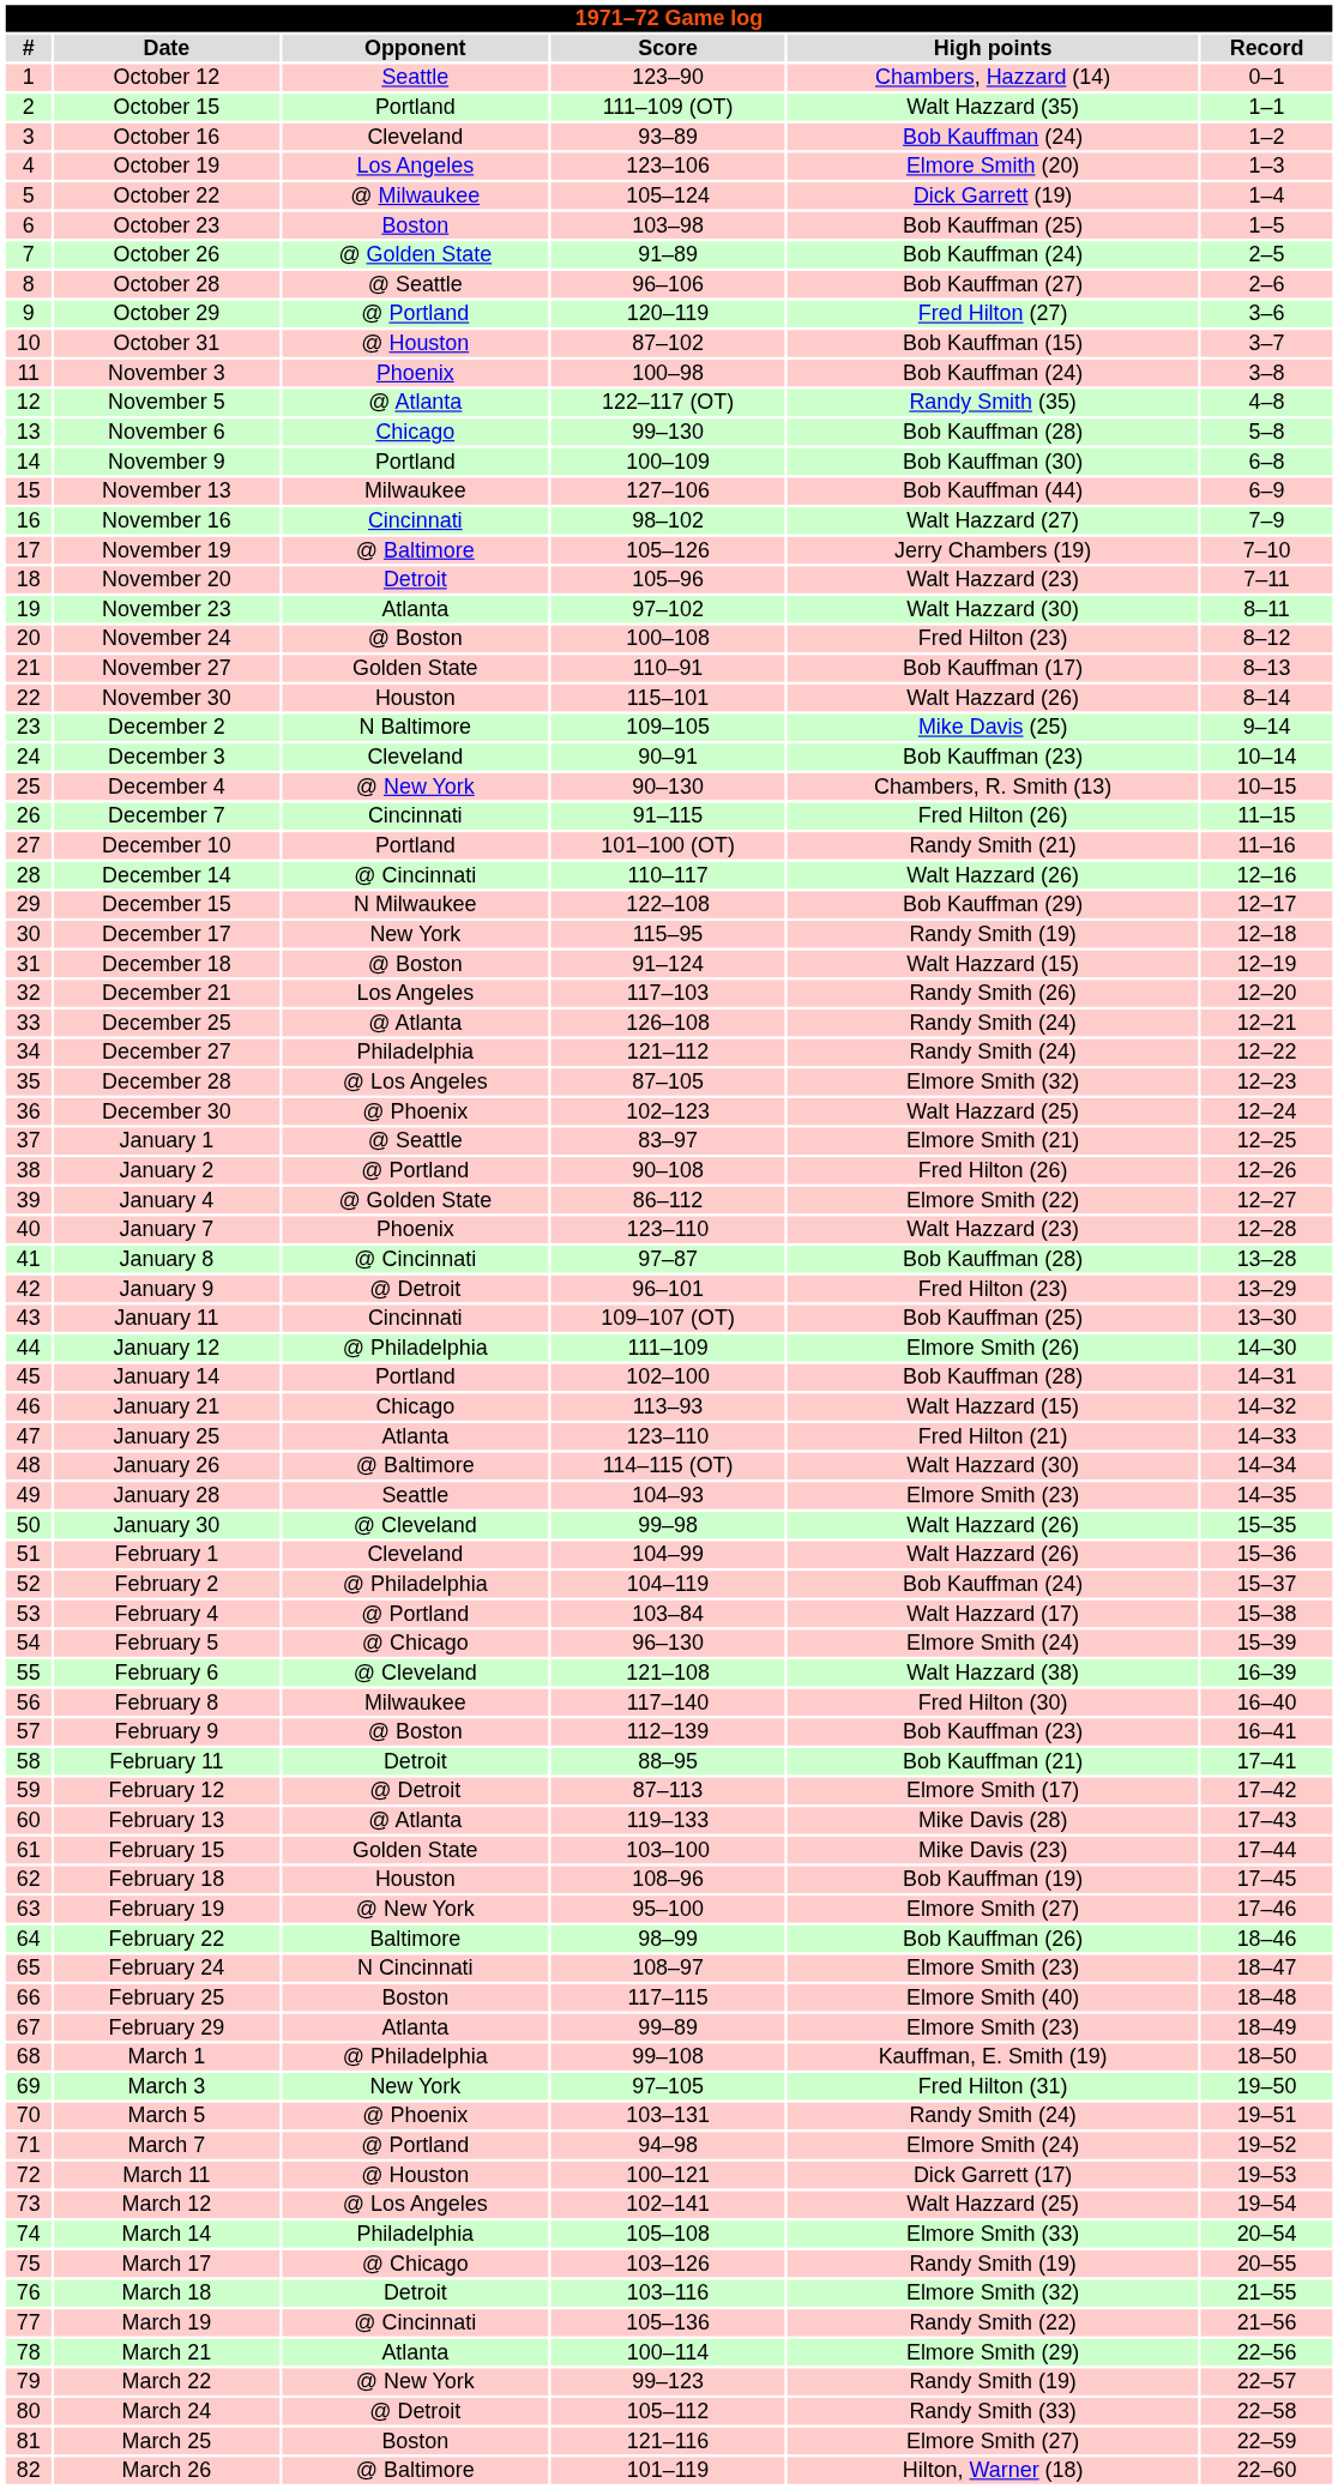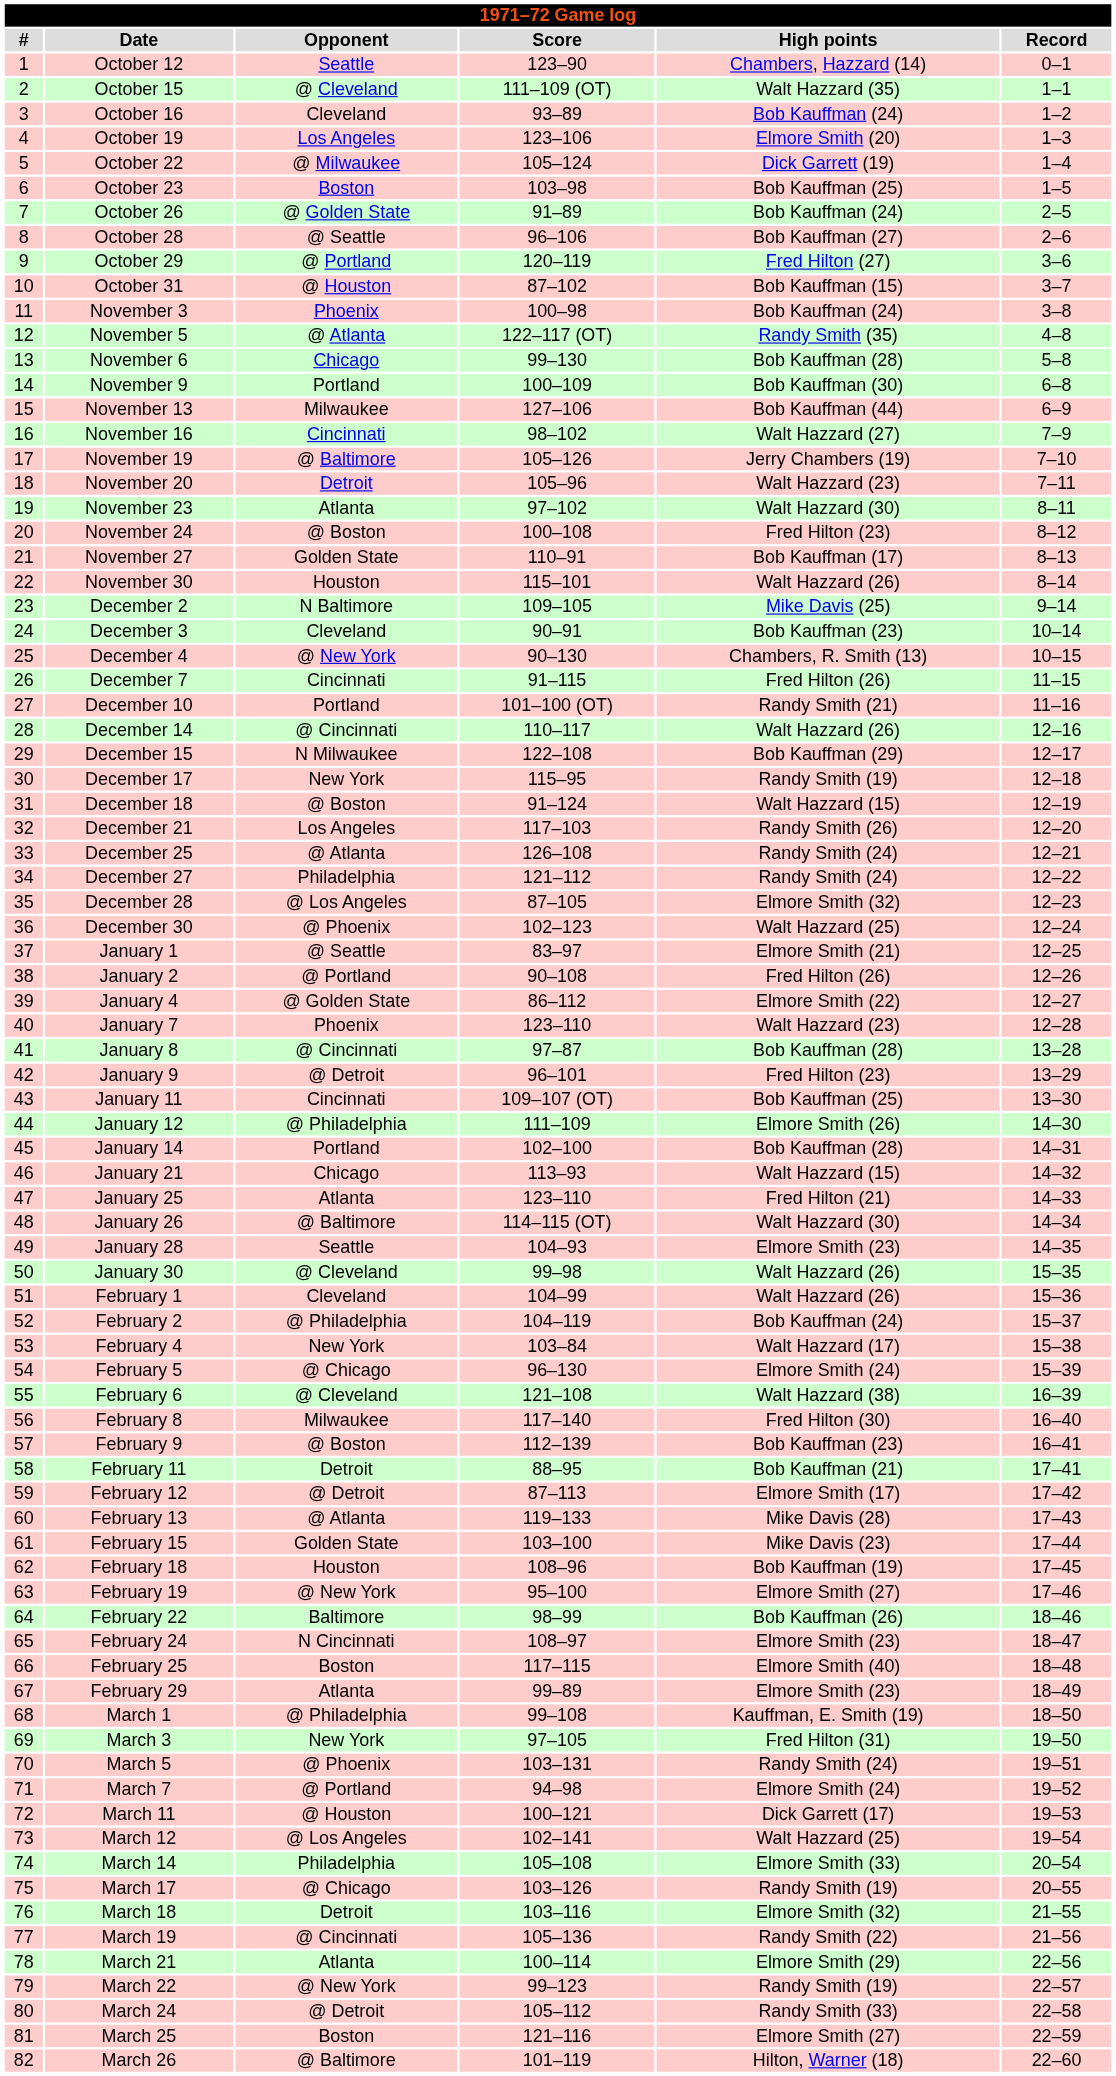 <table class="toccolours collapsible" width=50% style="clear:both; margin:1.5em auto; text-align:center">
 <tr>
 <th colspan=11 style="background:#000000; color:#F15110;">1971–72 Game log</th>
 </tr>
 <tr align="center" bgcolor="#dddddd">
 <td><strong>#</strong></td>
 <td><strong>Date</strong></td>
 <td><strong>Opponent</strong></td>
 <td><strong>Score</strong></td>
 <td><strong>High points</strong></td>
 <td><strong>Record</strong></td>
 </tr>
 <tr align="center" bgcolor="ffcccc">
 <td>1</td>
 <td>October 12</td>
 <td><a href='#'>Seattle</a></td>
 <td>123–90</td>
 <td><a href='#'>Chambers</a>, <a href='#'>Hazzard</a> (14)</td>
 <td>0–1</td>
 </tr>
 <tr align="center" bgcolor="ccffcc">
 <td>2</td>
 <td>October 15</td>
-<td>Portland</td>
+<td>@ <a href='#'>Cleveland</a></td>
 <td>111–109 (OT)</td>
 <td>Walt Hazzard (35)</td>
 <td>1–1</td>
 </tr>
 <tr align="center" bgcolor="ffcccc">
 <td>3</td>
 <td>October 16</td>
 <td>Cleveland</td>
 <td>93–89</td>
 <td><a href='#'>Bob Kauffman</a> (24)</td>
 <td>1–2</td>
 </tr>
 <tr align="center" bgcolor="ffcccc">
 <td>4</td>
 <td>October 19</td>
 <td><a href='#'>Los Angeles</a></td>
 <td>123–106</td>
 <td><a href='#'>Elmore Smith</a> (20)</td>
 <td>1–3</td>
 </tr>
 <tr align="center" bgcolor="ffcccc">
 <td>5</td>
 <td>October 22</td>
 <td>@ <a href='#'>Milwaukee</a></td>
 <td>105–124</td>
 <td><a href='#'>Dick Garrett</a> (19)</td>
 <td>1–4</td>
 </tr>
 <tr align="center" bgcolor="ffcccc">
 <td>6</td>
 <td>October 23</td>
 <td><a href='#'>Boston</a></td>
 <td>103–98</td>
 <td>Bob Kauffman (25)</td>
 <td>1–5</td>
 </tr>
 <tr align="center" bgcolor="ccffcc">
 <td>7</td>
 <td>October 26</td>
 <td>@ <a href='#'>Golden State</a></td>
 <td>91–89</td>
 <td>Bob Kauffman (24)</td>
 <td>2–5</td>
 </tr>
 <tr align="center" bgcolor="ffcccc">
 <td>8</td>
 <td>October 28</td>
 <td>@ Seattle</td>
 <td>96–106</td>
 <td>Bob Kauffman (27)</td>
 <td>2–6</td>
 </tr>
 <tr align="center" bgcolor="ccffcc">
 <td>9</td>
 <td>October 29</td>
 <td>@ <a href='#'>Portland</a></td>
 <td>120–119</td>
 <td><a href='#'>Fred Hilton</a> (27)</td>
 <td>3–6</td>
 </tr>
 <tr align="center" bgcolor="ffcccc">
 <td>10</td>
 <td>October 31</td>
 <td>@ <a href='#'>Houston</a></td>
 <td>87–102</td>
 <td>Bob Kauffman (15)</td>
 <td>3–7</td>
 </tr>
 <tr align="center" bgcolor="ffcccc">
 <td>11</td>
 <td>November 3</td>
 <td><a href='#'>Phoenix</a></td>
 <td>100–98</td>
 <td>Bob Kauffman (24)</td>
 <td>3–8</td>
 </tr>
 <tr align="center" bgcolor="ccffcc">
 <td>12</td>
 <td>November 5</td>
 <td>@ <a href='#'>Atlanta</a></td>
 <td>122–117 (OT)</td>
 <td><a href='#'>Randy Smith</a> (35)</td>
 <td>4–8</td>
 </tr>
 <tr align="center" bgcolor="ccffcc">
 <td>13</td>
 <td>November 6</td>
 <td><a href='#'>Chicago</a></td>
 <td>99–130</td>
 <td>Bob Kauffman (28)</td>
 <td>5–8</td>
 </tr>
 <tr align="center" bgcolor="ccffcc">
 <td>14</td>
 <td>November 9</td>
 <td>Portland</td>
 <td>100–109</td>
 <td>Bob Kauffman (30)</td>
 <td>6–8</td>
 </tr>
 <tr align="center" bgcolor="ffcccc">
 <td>15</td>
 <td>November 13</td>
 <td>Milwaukee</td>
 <td>127–106</td>
 <td>Bob Kauffman (44)</td>
 <td>6–9</td>
 </tr>
 <tr align="center" bgcolor="ccffcc">
 <td>16</td>
 <td>November 16</td>
 <td><a href='#'>Cincinnati</a></td>
 <td>98–102</td>
 <td>Walt Hazzard (27)</td>
 <td>7–9</td>
 </tr>
 <tr align="center" bgcolor="ffcccc">
 <td>17</td>
 <td>November 19</td>
 <td>@ <a href='#'>Baltimore</a></td>
 <td>105–126</td>
 <td>Jerry Chambers (19)</td>
 <td>7–10</td>
 </tr>
 <tr align="center" bgcolor="ffcccc">
 <td>18</td>
 <td>November 20</td>
 <td><a href='#'>Detroit</a></td>
 <td>105–96</td>
 <td>Walt Hazzard (23)</td>
 <td>7–11</td>
 </tr>
 <tr align="center" bgcolor="ccffcc">
 <td>19</td>
 <td>November 23</td>
 <td>Atlanta</td>
 <td>97–102</td>
 <td>Walt Hazzard (30)</td>
 <td>8–11</td>
 </tr>
 <tr align="center" bgcolor="ffcccc">
 <td>20</td>
 <td>November 24</td>
 <td>@ Boston</td>
 <td>100–108</td>
 <td>Fred Hilton (23)</td>
 <td>8–12</td>
 </tr>
 <tr align="center" bgcolor="ffcccc">
 <td>21</td>
 <td>November 27</td>
 <td>Golden State</td>
 <td>110–91</td>
 <td>Bob Kauffman (17)</td>
 <td>8–13</td>
 </tr>
 <tr align="center" bgcolor="ffcccc">
 <td>22</td>
 <td>November 30</td>
 <td>Houston</td>
 <td>115–101</td>
 <td>Walt Hazzard (26)</td>
 <td>8–14</td>
 </tr>
 <tr align="center" bgcolor="ccffcc">
 <td>23</td>
 <td>December 2</td>
 <td>N Baltimore</td>
 <td>109–105</td>
 <td><a href='#'>Mike Davis</a> (25)</td>
 <td>9–14</td>
 </tr>
 <tr align="center" bgcolor="ccffcc">
 <td>24</td>
 <td>December 3</td>
 <td>Cleveland</td>
 <td>90–91</td>
 <td>Bob Kauffman (23)</td>
 <td>10–14</td>
 </tr>
 <tr align="center" bgcolor="ffcccc">
 <td>25</td>
 <td>December 4</td>
 <td>@ <a href='#'>New York</a></td>
 <td>90–130</td>
 <td>Chambers, R. Smith (13)</td>
 <td>10–15</td>
 </tr>
 <tr align="center" bgcolor="ccffcc">
 <td>26</td>
 <td>December 7</td>
 <td>Cincinnati</td>
 <td>91–115</td>
 <td>Fred Hilton (26)</td>
 <td>11–15</td>
 </tr>
 <tr align="center" bgcolor="ffcccc">
 <td>27</td>
 <td>December 10</td>
 <td>Portland</td>
 <td>101–100 (OT)</td>
 <td>Randy Smith (21)</td>
 <td>11–16</td>
 </tr>
 <tr align="center" bgcolor="ccffcc">
 <td>28</td>
 <td>December 14</td>
 <td>@ Cincinnati</td>
 <td>110–117</td>
 <td>Walt Hazzard (26)</td>
 <td>12–16</td>
 </tr>
 <tr align="center" bgcolor="ffcccc">
 <td>29</td>
 <td>December 15</td>
 <td>N Milwaukee</td>
 <td>122–108</td>
 <td>Bob Kauffman (29)</td>
 <td>12–17</td>
 </tr>
 <tr align="center" bgcolor="ffcccc">
 <td>30</td>
 <td>December 17</td>
 <td>New York</td>
 <td>115–95</td>
 <td>Randy Smith (19)</td>
 <td>12–18</td>
 </tr>
 <tr align="center" bgcolor="ffcccc">
 <td>31</td>
 <td>December 18</td>
 <td>@ Boston</td>
 <td>91–124</td>
 <td>Walt Hazzard (15)</td>
 <td>12–19</td>
 </tr>
 <tr align="center" bgcolor="ffcccc">
 <td>32</td>
 <td>December 21</td>
 <td>Los Angeles</td>
 <td>117–103</td>
 <td>Randy Smith (26)</td>
 <td>12–20</td>
 </tr>
 <tr align="center" bgcolor="ffcccc">
 <td>33</td>
 <td>December 25</td>
 <td>@ Atlanta</td>
 <td>126–108</td>
 <td>Randy Smith (24)</td>
 <td>12–21</td>
 </tr>
 <tr align="center" bgcolor="ffcccc">
 <td>34</td>
 <td>December 27</td>
 <td>Philadelphia</td>
 <td>121–112</td>
 <td>Randy Smith (24)</td>
 <td>12–22</td>
 </tr>
 <tr align="center" bgcolor="ffcccc">
 <td>35</td>
 <td>December 28</td>
 <td>@ Los Angeles</td>
 <td>87–105</td>
 <td>Elmore Smith (32)</td>
 <td>12–23</td>
 </tr>
 <tr align="center" bgcolor="ffcccc">
 <td>36</td>
 <td>December 30</td>
 <td>@ Phoenix</td>
 <td>102–123</td>
 <td>Walt Hazzard (25)</td>
 <td>12–24</td>
 </tr>
 <tr align="center" bgcolor="ffcccc">
 <td>37</td>
 <td>January 1</td>
 <td>@ Seattle</td>
 <td>83–97</td>
 <td>Elmore Smith (21)</td>
 <td>12–25</td>
 </tr>
 <tr align="center" bgcolor="ffcccc">
 <td>38</td>
 <td>January 2</td>
 <td>@ Portland</td>
 <td>90–108</td>
 <td>Fred Hilton (26)</td>
 <td>12–26</td>
 </tr>
 <tr align="center" bgcolor="ffcccc">
 <td>39</td>
 <td>January 4</td>
 <td>@ Golden State</td>
 <td>86–112</td>
 <td>Elmore Smith (22)</td>
 <td>12–27</td>
 </tr>
 <tr align="center" bgcolor="ffcccc">
 <td>40</td>
 <td>January 7</td>
 <td>Phoenix</td>
 <td>123–110</td>
 <td>Walt Hazzard (23)</td>
 <td>12–28</td>
 </tr>
 <tr align="center" bgcolor="ccffcc">
 <td>41</td>
 <td>January 8</td>
 <td>@ Cincinnati</td>
 <td>97–87</td>
 <td>Bob Kauffman (28)</td>
 <td>13–28</td>
 </tr>
 <tr align="center" bgcolor="ffcccc">
 <td>42</td>
 <td>January 9</td>
 <td>@ Detroit</td>
 <td>96–101</td>
 <td>Fred Hilton (23)</td>
 <td>13–29</td>
 </tr>
 <tr align="center" bgcolor="ffcccc">
 <td>43</td>
 <td>January 11</td>
 <td>Cincinnati</td>
 <td>109–107 (OT)</td>
 <td>Bob Kauffman (25)</td>
 <td>13–30</td>
 </tr>
 <tr align="center" bgcolor="ccffcc">
 <td>44</td>
 <td>January 12</td>
 <td>@ Philadelphia</td>
 <td>111–109</td>
 <td>Elmore Smith (26)</td>
 <td>14–30</td>
 </tr>
 <tr align="center" bgcolor="ffcccc">
 <td>45</td>
 <td>January 14</td>
 <td>Portland</td>
 <td>102–100</td>
 <td>Bob Kauffman (28)</td>
 <td>14–31</td>
 </tr>
 <tr align="center" bgcolor="ffcccc">
 <td>46</td>
 <td>January 21</td>
 <td>Chicago</td>
 <td>113–93</td>
 <td>Walt Hazzard (15)</td>
 <td>14–32</td>
 </tr>
 <tr align="center" bgcolor="ffcccc">
 <td>47</td>
 <td>January 25</td>
 <td>Atlanta</td>
 <td>123–110</td>
 <td>Fred Hilton (21)</td>
 <td>14–33</td>
 </tr>
 <tr align="center" bgcolor="ffcccc">
 <td>48</td>
 <td>January 26</td>
 <td>@ Baltimore</td>
 <td>114–115 (OT)</td>
 <td>Walt Hazzard (30)</td>
 <td>14–34</td>
 </tr>
 <tr align="center" bgcolor="ffcccc">
 <td>49</td>
 <td>January 28</td>
 <td>Seattle</td>
 <td>104–93</td>
 <td>Elmore Smith (23)</td>
 <td>14–35</td>
 </tr>
 <tr align="center" bgcolor="ccffcc">
 <td>50</td>
 <td>January 30</td>
 <td>@ Cleveland</td>
 <td>99–98</td>
 <td>Walt Hazzard (26)</td>
 <td>15–35</td>
 </tr>
 <tr align="center" bgcolor="ffcccc">
 <td>51</td>
 <td>February 1</td>
 <td>Cleveland</td>
 <td>104–99</td>
 <td>Walt Hazzard (26)</td>
 <td>15–36</td>
 </tr>
 <tr align="center" bgcolor="ffcccc">
 <td>52</td>
 <td>February 2</td>
 <td>@ Philadelphia</td>
 <td>104–119</td>
 <td>Bob Kauffman (24)</td>
 <td>15–37</td>
 </tr>
 <tr align="center" bgcolor="ffcccc">
 <td>53</td>
 <td>February 4</td>
-<td>@ Portland</td>
+<td>New York</td>
 <td>103–84</td>
 <td>Walt Hazzard (17)</td>
 <td>15–38</td>
 </tr>
 <tr align="center" bgcolor="ffcccc">
 <td>54</td>
 <td>February 5</td>
 <td>@ Chicago</td>
 <td>96–130</td>
 <td>Elmore Smith (24)</td>
 <td>15–39</td>
 </tr>
 <tr align="center" bgcolor="ccffcc">
 <td>55</td>
 <td>February 6</td>
 <td>@ Cleveland</td>
 <td>121–108</td>
 <td>Walt Hazzard (38)</td>
 <td>16–39</td>
 </tr>
 <tr align="center" bgcolor="ffcccc">
 <td>56</td>
 <td>February 8</td>
 <td>Milwaukee</td>
 <td>117–140</td>
 <td>Fred Hilton (30)</td>
 <td>16–40</td>
 </tr>
 <tr align="center" bgcolor="ffcccc">
 <td>57</td>
 <td>February 9</td>
 <td>@ Boston</td>
 <td>112–139</td>
 <td>Bob Kauffman (23)</td>
 <td>16–41</td>
 </tr>
 <tr align="center" bgcolor="ccffcc">
 <td>58</td>
 <td>February 11</td>
 <td>Detroit</td>
 <td>88–95</td>
 <td>Bob Kauffman (21)</td>
 <td>17–41</td>
 </tr>
 <tr align="center" bgcolor="ffcccc">
 <td>59</td>
 <td>February 12</td>
 <td>@ Detroit</td>
 <td>87–113</td>
 <td>Elmore Smith (17)</td>
 <td>17–42</td>
 </tr>
 <tr align="center" bgcolor="ffcccc">
 <td>60</td>
 <td>February 13</td>
 <td>@ Atlanta</td>
 <td>119–133</td>
 <td>Mike Davis (28)</td>
 <td>17–43</td>
 </tr>
 <tr align="center" bgcolor="ffcccc">
 <td>61</td>
 <td>February 15</td>
 <td>Golden State</td>
 <td>103–100</td>
 <td>Mike Davis (23)</td>
 <td>17–44</td>
 </tr>
 <tr align="center" bgcolor="ffcccc">
 <td>62</td>
 <td>February 18</td>
 <td>Houston</td>
 <td>108–96</td>
 <td>Bob Kauffman (19)</td>
 <td>17–45</td>
 </tr>
 <tr align="center" bgcolor="ffcccc">
 <td>63</td>
 <td>February 19</td>
 <td>@ New York</td>
 <td>95–100</td>
 <td>Elmore Smith (27)</td>
 <td>17–46</td>
 </tr>
 <tr align="center" bgcolor="ccffcc">
 <td>64</td>
 <td>February 22</td>
 <td>Baltimore</td>
 <td>98–99</td>
 <td>Bob Kauffman (26)</td>
 <td>18–46</td>
 </tr>
 <tr align="center" bgcolor="ffcccc">
 <td>65</td>
 <td>February 24</td>
 <td>N Cincinnati</td>
 <td>108–97</td>
 <td>Elmore Smith (23)</td>
 <td>18–47</td>
 </tr>
 <tr align="center" bgcolor="ffcccc">
 <td>66</td>
 <td>February 25</td>
 <td>Boston</td>
 <td>117–115</td>
 <td>Elmore Smith (40)</td>
 <td>18–48</td>
 </tr>
 <tr align="center" bgcolor="ffcccc">
 <td>67</td>
 <td>February 29</td>
 <td>Atlanta</td>
 <td>99–89</td>
 <td>Elmore Smith (23)</td>
 <td>18–49</td>
 </tr>
 <tr align="center" bgcolor="ffcccc">
 <td>68</td>
 <td>March 1</td>
 <td>@ Philadelphia</td>
 <td>99–108</td>
 <td>Kauffman, E. Smith (19)</td>
 <td>18–50</td>
 </tr>
 <tr align="center" bgcolor="ccffcc">
 <td>69</td>
 <td>March 3</td>
 <td>New York</td>
 <td>97–105</td>
 <td>Fred Hilton (31)</td>
 <td>19–50</td>
 </tr>
 <tr align="center" bgcolor="ffcccc">
 <td>70</td>
 <td>March 5</td>
 <td>@ Phoenix</td>
 <td>103–131</td>
 <td>Randy Smith (24)</td>
 <td>19–51</td>
 </tr>
 <tr align="center" bgcolor="ffcccc">
 <td>71</td>
 <td>March 7</td>
 <td>@ Portland</td>
 <td>94–98</td>
 <td>Elmore Smith (24)</td>
 <td>19–52</td>
 </tr>
 <tr align="center" bgcolor="ffcccc">
 <td>72</td>
 <td>March 11</td>
 <td>@ Houston</td>
 <td>100–121</td>
 <td>Dick Garrett (17)</td>
 <td>19–53</td>
 </tr>
 <tr align="center" bgcolor="ffcccc">
 <td>73</td>
 <td>March 12</td>
 <td>@ Los Angeles</td>
 <td>102–141</td>
 <td>Walt Hazzard (25)</td>
 <td>19–54</td>
 </tr>
 <tr align="center" bgcolor="ccffcc">
 <td>74</td>
 <td>March 14</td>
 <td>Philadelphia</td>
 <td>105–108</td>
 <td>Elmore Smith (33)</td>
 <td>20–54</td>
 </tr>
 <tr align="center" bgcolor="ffcccc">
 <td>75</td>
 <td>March 17</td>
 <td>@ Chicago</td>
 <td>103–126</td>
 <td>Randy Smith (19)</td>
 <td>20–55</td>
 </tr>
 <tr align="center" bgcolor="ccffcc">
 <td>76</td>
 <td>March 18</td>
 <td>Detroit</td>
 <td>103–116</td>
 <td>Elmore Smith (32)</td>
 <td>21–55</td>
 </tr>
 <tr align="center" bgcolor="ffcccc">
 <td>77</td>
 <td>March 19</td>
 <td>@ Cincinnati</td>
 <td>105–136</td>
 <td>Randy Smith (22)</td>
 <td>21–56</td>
 </tr>
 <tr align="center" bgcolor="ccffcc">
 <td>78</td>
 <td>March 21</td>
 <td>Atlanta</td>
 <td>100–114</td>
 <td>Elmore Smith (29)</td>
 <td>22–56</td>
 </tr>
 <tr align="center" bgcolor="ffcccc">
 <td>79</td>
 <td>March 22</td>
 <td>@ New York</td>
 <td>99–123</td>
 <td>Randy Smith (19)</td>
 <td>22–57</td>
 </tr>
 <tr align="center" bgcolor="ffcccc">
 <td>80</td>
 <td>March 24</td>
 <td>@ Detroit</td>
 <td>105–112</td>
 <td>Randy Smith (33)</td>
 <td>22–58</td>
 </tr>
 <tr align="center" bgcolor="ffcccc">
 <td>81</td>
 <td>March 25</td>
 <td>Boston</td>
 <td>121–116</td>
 <td>Elmore Smith (27)</td>
 <td>22–59</td>
 </tr>
 <tr align="center" bgcolor="ffcccc">
 <td>82</td>
 <td>March 26</td>
 <td>@ Baltimore</td>
 <td>101–119</td>
 <td>Hilton, <a href='#'>Warner</a> (18)</td>
 <td>22–60</td>
 </tr>
 </table>
